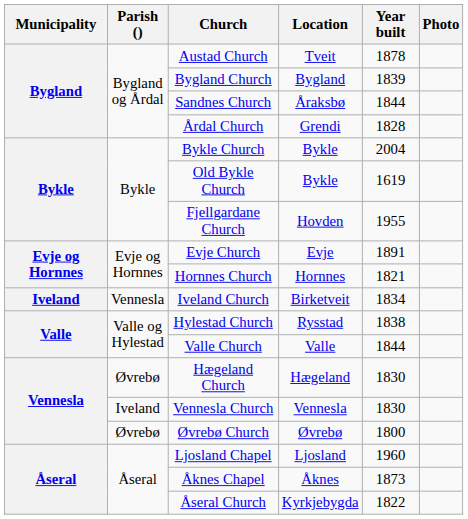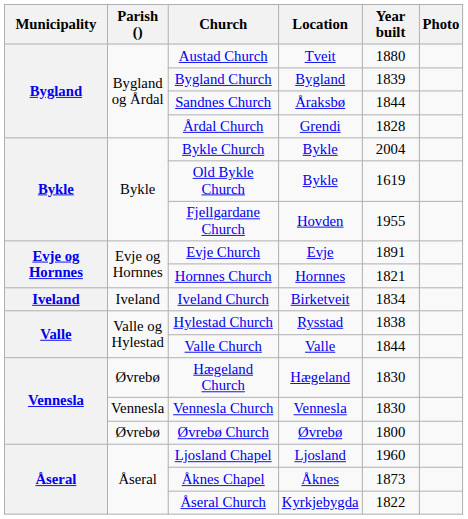 <table class="wikitable" style="text-align: center; width: 80%;">
 <tr>
 <th>Municipality</th>
 <th>Parish ()</th>
 <th>Church</th>
 <th>Location</th>
 <th>Year built</th>
 <th>Photo</th>
 </tr>
 <tr>
 <th rowspan="4"><a href='#'>Bygland</a></th>
 <td rowspan="4">Bygland<br>og Årdal</td>
 <td><a href='#'>Austad Church</a></td>
 <td><a href='#'>Tveit</a></td>
-<td>1878</td>
+<td>1880</td>
 <td></td>
 </tr>
 <tr>
 <td><a href='#'>Bygland Church</a></td>
 <td><a href='#'>Bygland</a></td>
 <td>1839</td>
 <td></td>
 </tr>
 <tr>
 <td><a href='#'>Sandnes Church</a></td>
 <td><a href='#'>Åraksbø</a></td>
 <td>1844</td>
 <td></td>
 </tr>
 <tr>
 <td><a href='#'>Årdal Church</a></td>
 <td><a href='#'>Grendi</a></td>
 <td>1828</td>
 <td></td>
 </tr>
 <tr>
 <th rowspan="3"><a href='#'>Bykle</a></th>
 <td rowspan="3">Bykle</td>
 <td><a href='#'>Bykle Church</a></td>
 <td><a href='#'>Bykle</a></td>
 <td>2004</td>
 <td></td>
 </tr>
 <tr>
 <td><a href='#'>Old Bykle Church</a></td>
 <td><a href='#'>Bykle</a></td>
 <td>1619</td>
 <td></td>
 </tr>
 <tr>
 <td><a href='#'>Fjellgardane Church</a></td>
 <td><a href='#'>Hovden</a></td>
 <td>1955</td>
 <td></td>
 </tr>
 <tr>
 <th rowspan="2"><a href='#'>Evje og Hornnes</a></th>
 <td rowspan="2">Evje og<br>Hornnes</td>
 <td><a href='#'>Evje Church</a></td>
 <td><a href='#'>Evje</a></td>
 <td>1891</td>
 <td></td>
 </tr>
 <tr>
 <td><a href='#'>Hornnes Church</a></td>
 <td><a href='#'>Hornnes</a></td>
 <td>1821</td>
 <td></td>
 </tr>
 <tr>
 <th rowspan="1"><a href='#'>Iveland</a></th>
-<td rowspan="1">Vennesla</td>
+<td rowspan="1">Iveland</td>
 <td><a href='#'>Iveland Church</a></td>
 <td><a href='#'>Birketveit</a></td>
 <td>1834</td>
 <td></td>
 </tr>
 <tr>
 <th rowspan="2"><a href='#'>Valle</a></th>
 <td rowspan="2">Valle og<br>Hylestad</td>
 <td><a href='#'>Hylestad Church</a></td>
 <td><a href='#'>Rysstad</a></td>
 <td>1838</td>
 <td></td>
 </tr>
 <tr>
 <td><a href='#'>Valle Church</a></td>
 <td><a href='#'>Valle</a></td>
 <td>1844</td>
 <td></td>
 </tr>
 <tr>
 <th rowspan="3"><a href='#'>Vennesla</a></th>
 <td rowspan="1">Øvrebø</td>
 <td><a href='#'>Hægeland Church</a></td>
 <td><a href='#'>Hægeland</a></td>
 <td>1830</td>
 <td></td>
 </tr>
 <tr>
-<td rowspan="1">Iveland</td>
+<td rowspan="1">Vennesla</td>
 <td><a href='#'>Vennesla Church</a></td>
 <td><a href='#'>Vennesla</a></td>
 <td>1830</td>
 <td></td>
 </tr>
 <tr>
 <td rowspan="1">Øvrebø</td>
 <td><a href='#'>Øvrebø Church</a></td>
 <td><a href='#'>Øvrebø</a></td>
 <td>1800</td>
 <td></td>
 </tr>
 <tr>
 <th rowspan="3"><a href='#'>Åseral</a></th>
 <td rowspan="3">Åseral</td>
 <td><a href='#'>Ljosland Chapel</a></td>
 <td><a href='#'>Ljosland</a></td>
 <td>1960</td>
 <td></td>
 </tr>
 <tr>
 <td><a href='#'>Åknes Chapel</a></td>
 <td><a href='#'>Åknes</a></td>
 <td>1873</td>
 <td></td>
 </tr>
 <tr>
 <td><a href='#'>Åseral Church</a></td>
 <td><a href='#'>Kyrkjebygda</a></td>
 <td>1822</td>
 <td></td>
 </tr>
 </table>
